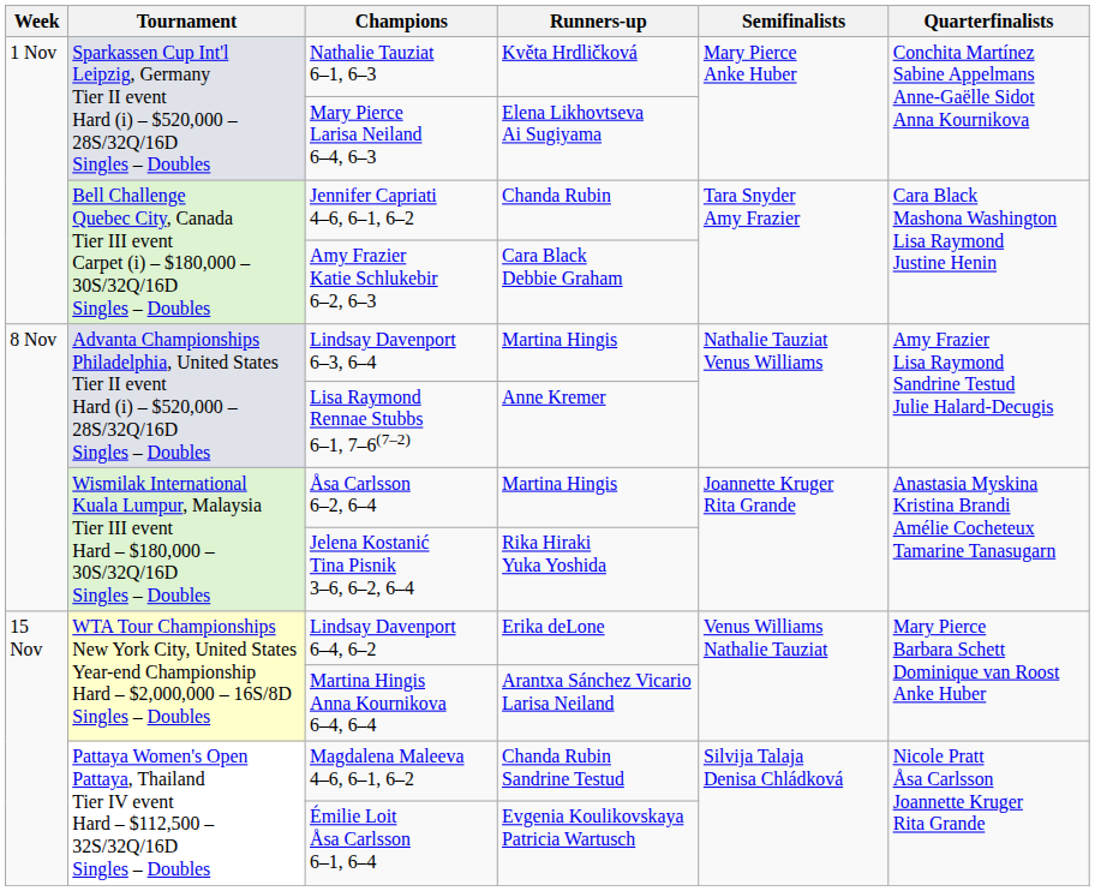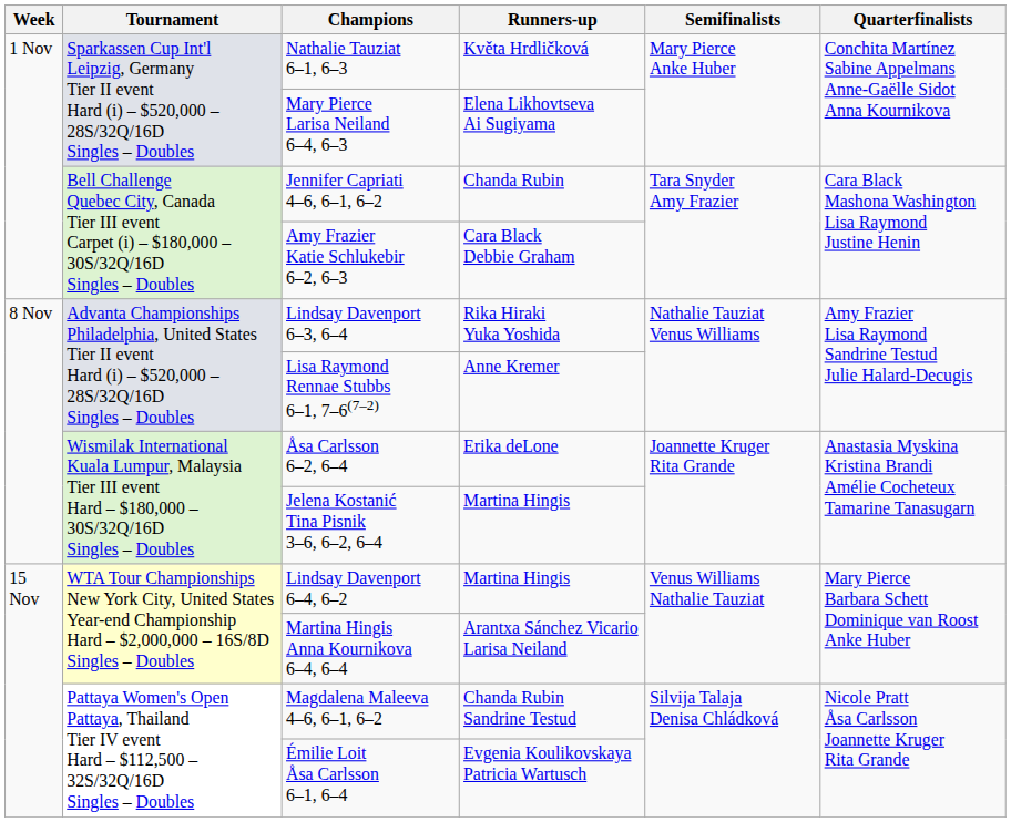 <table class=wikitable style=font-size:95%>
 <tr>
 <th style="width:48px;">Week</th>
 <th style="width:248px;">Tournament</th>
 <th style="width:200px;">Champions</th>
 <th style="width:200px;">Runners-up</th>
 <th style="width:190px;">Semifinalists</th>
 <th style="width:190px;">Quarterfinalists</th>
 </tr>
 <tr valign="top">
 <td rowspan=4>1 Nov</td>
 <td bgcolor=#dfe2e9 rowspan=2><a href='#'>Sparkassen Cup Int'l</a><br> <a href='#'>Leipzig</a>, Germany <br>Tier II event <br> Hard (i) – $520,000 – 28S/32Q/16D<br><a href='#'>Singles</a> – <a href='#'>Doubles</a></td>
 <td> <a href='#'>Nathalie Tauziat</a> <br> 6–1, 6–3</td>
 <td> <a href='#'>Květa Hrdličková</a></td>
 <td rowspan=2> <a href='#'>Mary Pierce</a><br> <a href='#'>Anke Huber</a></td>
 <td rowspan=2> <a href='#'>Conchita Martínez</a>  <br>  <a href='#'>Sabine Appelmans</a> <br> <a href='#'>Anne-Gaëlle Sidot</a><br>   <a href='#'>Anna Kournikova</a></td>
 </tr>
 <tr valign="top">
 <td> <a href='#'>Mary Pierce</a> <br>  <a href='#'>Larisa Neiland</a><br>6–4, 6–3</td>
 <td> <a href='#'>Elena Likhovtseva</a> <br>  <a href='#'>Ai Sugiyama</a></td>
 </tr>
 <tr valign="top">
 <td bgcolor=#DDF3D1 rowspan=2><a href='#'>Bell Challenge</a><br> <a href='#'>Quebec City</a>, Canada <br>Tier III event <br> Carpet (i) – $180,000 – 30S/32Q/16D<br><a href='#'>Singles</a> – <a href='#'>Doubles</a></td>
 <td> <a href='#'>Jennifer Capriati</a> <br> 4–6, 6–1, 6–2</td>
 <td> <a href='#'>Chanda Rubin</a></td>
 <td rowspan=2> <a href='#'>Tara Snyder</a><br> <a href='#'>Amy Frazier</a></td>
 <td rowspan=2> <a href='#'>Cara Black</a>  <br>  <a href='#'>Mashona Washington</a> <br> <a href='#'>Lisa Raymond</a><br>   <a href='#'>Justine Henin</a></td>
 </tr>
 <tr valign="top">
 <td> <a href='#'>Amy Frazier</a> <br>  <a href='#'>Katie Schlukebir</a><br>6–2, 6–3</td>
 <td> <a href='#'>Cara Black</a> <br>  <a href='#'>Debbie Graham</a></td>
 </tr>
 <tr valign="top">
 <td rowspan=4>8 Nov</td>
 <td bgcolor=#dfe2e9 rowspan=2><a href='#'>Advanta Championships</a><br> <a href='#'>Philadelphia</a>, United States <br>Tier II event <br> Hard (i) – $520,000 – 28S/32Q/16D<br><a href='#'>Singles</a> – <a href='#'>Doubles</a></td>
 <td> <a href='#'>Lindsay Davenport</a> <br> 6–3, 6–4</td>
-<td> <a href='#'>Martina Hingis</a></td>
+<td> <a href='#'>Rika Hiraki</a> <br>  <a href='#'>Yuka Yoshida</a></td>
 <td rowspan=2> <a href='#'>Nathalie Tauziat</a><br> <a href='#'>Venus Williams</a></td>
 <td rowspan=2> <a href='#'>Amy Frazier</a>  <br>  <a href='#'>Lisa Raymond</a> <br> <a href='#'>Sandrine Testud</a><br>   <a href='#'>Julie Halard-Decugis</a></td>
 </tr>
 <tr valign="top">
 <td> <a href='#'>Lisa Raymond</a> <br>  <a href='#'>Rennae Stubbs</a><br>6–1, 7–6<sup>(7–2)</sup></td>
 <td> <a href='#'>Anne Kremer</a></td>
 </tr>
 <tr valign="top">
 <td bgcolor=#DDF3D1 rowspan=2><a href='#'>Wismilak International</a><br> <a href='#'>Kuala Lumpur</a>, Malaysia <br>Tier III event <br> Hard – $180,000 – 30S/32Q/16D<br><a href='#'>Singles</a> – <a href='#'>Doubles</a></td>
 <td> <a href='#'>Åsa Carlsson</a> <br> 6–2, 6–4</td>
-<td> <a href='#'>Martina Hingis</a></td>
+<td> <a href='#'>Erika deLone</a></td>
 <td rowspan=2> <a href='#'>Joannette Kruger</a><br> <a href='#'>Rita Grande</a></td>
 <td rowspan=2> <a href='#'>Anastasia Myskina</a>  <br>  <a href='#'>Kristina Brandi</a> <br> <a href='#'>Amélie Cocheteux</a><br>   <a href='#'>Tamarine Tanasugarn</a></td>
 </tr>
 <tr valign="top">
 <td> <a href='#'>Jelena Kostanić</a> <br>  <a href='#'>Tina Pisnik</a><br>3–6, 6–2, 6–4</td>
-<td> <a href='#'>Rika Hiraki</a> <br>  <a href='#'>Yuka Yoshida</a></td>
+<td> <a href='#'>Martina Hingis</a></td>
 </tr>
 <tr valign="top">
 <td rowspan=4>15 Nov</td>
 <td bgcolor=#FFFFCC rowspan=2><a href='#'>WTA Tour Championships</a><br> New York City, United States <br>Year-end Championship<br> Hard – $2,000,000 – 16S/8D<br><a href='#'>Singles</a> – <a href='#'>Doubles</a></td>
 <td> <a href='#'>Lindsay Davenport</a> <br> 6–4, 6–2</td>
-<td> <a href='#'>Erika deLone</a></td>
+<td> <a href='#'>Martina Hingis</a></td>
 <td rowspan=2> <a href='#'>Venus Williams</a><br> <a href='#'>Nathalie Tauziat</a></td>
 <td rowspan=2> <a href='#'>Mary Pierce</a>  <br>  <a href='#'>Barbara Schett</a> <br> <a href='#'>Dominique van Roost</a><br>   <a href='#'>Anke Huber</a></td>
 </tr>
 <tr valign="top">
 <td> <a href='#'>Martina Hingis</a> <br>  <a href='#'>Anna Kournikova</a><br>6–4, 6–4</td>
 <td> <a href='#'>Arantxa Sánchez Vicario</a> <br>  <a href='#'>Larisa Neiland</a></td>
 </tr>
 <tr valign="top">
 <td bgcolor=#FFFFFF rowspan=2><a href='#'>Pattaya Women's Open</a><br> <a href='#'>Pattaya</a>, Thailand <br>Tier IV event <br> Hard – $112,500 – 32S/32Q/16D<br><a href='#'>Singles</a> – <a href='#'>Doubles</a></td>
 <td> <a href='#'>Magdalena Maleeva</a> <br> 4–6, 6–1, 6–2</td>
 <td> <a href='#'>Chanda Rubin</a> <br>  <a href='#'>Sandrine Testud</a></td>
 <td rowspan=2> <a href='#'>Silvija Talaja</a><br> <a href='#'>Denisa Chládková</a></td>
 <td rowspan=2> <a href='#'>Nicole Pratt</a>  <br>  <a href='#'>Åsa Carlsson</a> <br> <a href='#'>Joannette Kruger</a><br>   <a href='#'>Rita Grande</a></td>
 </tr>
 <tr valign="top">
 <td> <a href='#'>Émilie Loit</a> <br>  <a href='#'>Åsa Carlsson</a><br>6–1, 6–4</td>
 <td> <a href='#'>Evgenia Koulikovskaya</a> <br>  <a href='#'>Patricia Wartusch</a></td>
 </tr>
 </table>
